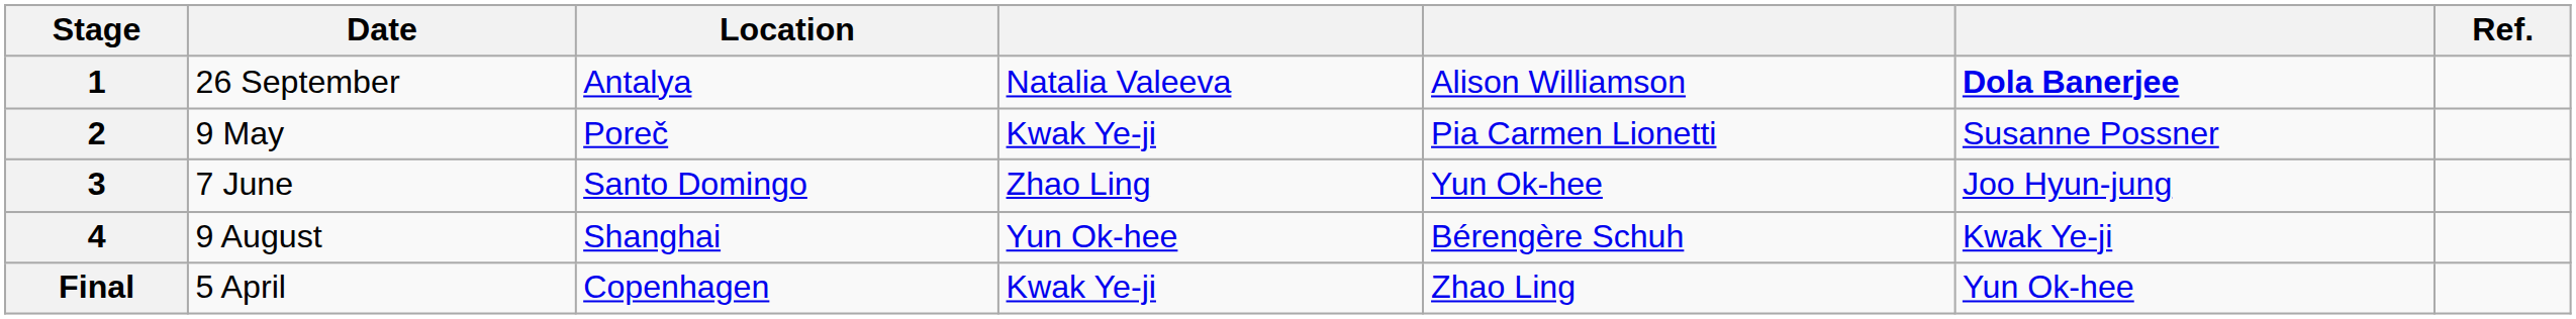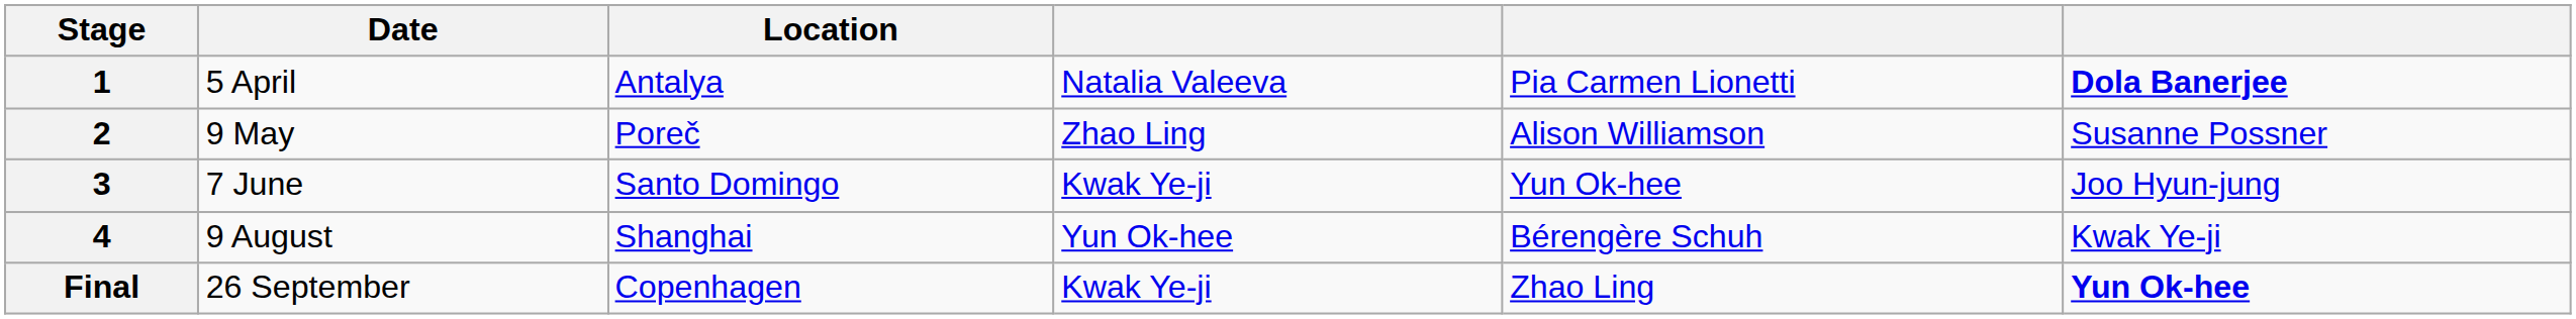 <table class="wikitable" style="width:100%">
 <tr>
 <th>Stage</th>
 <th>Date</th>
 <th>Location</th>
 <th></th>
 <th></th>
 <th></th>
-<th>Ref.</th>
 </tr>
 <tr>
 <th>1</th>
-<td>26 September</td>
+<td>5 April</td>
 <td> <a href='#'>Antalya</a></td>
 <td> <a href='#'>Natalia Valeeva</a></td>
-<td> <a href='#'>Alison Williamson</a></td>
+<td> <a href='#'>Pia Carmen Lionetti</a></td>
 <td><strong> <a href='#'>Dola Banerjee</a></strong></td>
-<td></td>
 </tr>
 <tr>
 <th>2</th>
 <td>9 May</td>
 <td> <a href='#'>Poreč</a></td>
-<td> <a href='#'>Kwak Ye-ji</a></td>
-<td> <a href='#'>Pia Carmen Lionetti</a></td>
+<td> <a href='#'>Zhao Ling</a></td>
+<td> <a href='#'>Alison Williamson</a></td>
 <td> <a href='#'>Susanne Possner</a></td>
-<td></td>
 </tr>
 <tr>
 <th>3</th>
 <td>7 June</td>
 <td> <a href='#'>Santo Domingo</a></td>
-<td> <a href='#'>Zhao Ling</a></td>
+<td> <a href='#'>Kwak Ye-ji</a></td>
 <td> <a href='#'>Yun Ok-hee</a></td>
 <td> <a href='#'>Joo Hyun-jung</a></td>
-<td></td>
 </tr>
 <tr>
 <th>4</th>
 <td>9 August</td>
 <td> <a href='#'>Shanghai</a></td>
 <td> <a href='#'>Yun Ok-hee</a></td>
 <td> <a href='#'>Bérengère Schuh</a></td>
 <td> <a href='#'>Kwak Ye-ji</a></td>
-<td></td>
 </tr>
 <tr>
 <th>Final</th>
-<td>5 April</td>
+<td>26 September</td>
 <td> <a href='#'>Copenhagen</a></td>
 <td> <a href='#'>Kwak Ye-ji</a></td>
 <td> <a href='#'>Zhao Ling</a></td>
-<td> <a href='#'>Yun Ok-hee</a></td>
-<td></td>
+<td><strong> <a href='#'>Yun Ok-hee</a></strong></td>
 </tr>
 </table>
